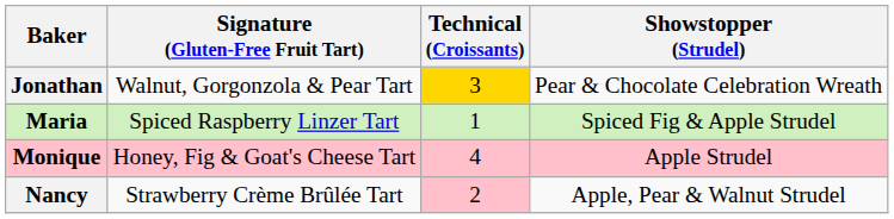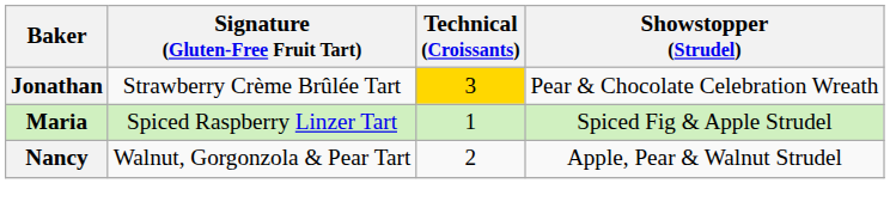 <table class="wikitable sortable" style="text-align:center">
 <tr>
 <th>Baker</th>
 <th class="unsortable">Signature<br><small>(<a href='#'>Gluten-Free</a> Fruit Tart)</small></th>
 <th>Technical<br><small>(<a href='#'>Croissants</a>)</small></th>
 <th class="unsortable">Showstopper<br><small>(<a href='#'>Strudel</a>)</small></th>
 </tr>
 <tr>
 <th>Jonathan</th>
-<td>Walnut, Gorgonzola & Pear Tart</td>
+<td>Strawberry Crème Brûlée Tart</td>
 <td style="background: gold;">3</td>
 <td>Pear & Chocolate Celebration Wreath</td>
 </tr>
 <tr style="background:#d0f0c0;">
 <th style="background:#d0f0c0;">Maria</th>
 <td>Spiced Raspberry <a href='#'>Linzer Tart</a></td>
 <td>1</td>
 <td>Spiced Fig & Apple Strudel</td>
 </tr>
-<tr style="background:Pink;">
-<th style="background:Pink;">Monique</th>
-<td>Honey, Fig & Goat's Cheese Tart</td>
-<td>4</td>
-<td>Apple Strudel</td>
-</tr>
 <tr>
 <th>Nancy</th>
-<td>Strawberry Crème Brûlée Tart</td>
-<td style="background: pink;">2</td>
+<td>Walnut, Gorgonzola & Pear Tart</td>
+<td>2</td>
 <td>Apple, Pear & Walnut Strudel</td>
 </tr>
 <tr>
 </tr>
 </table>
